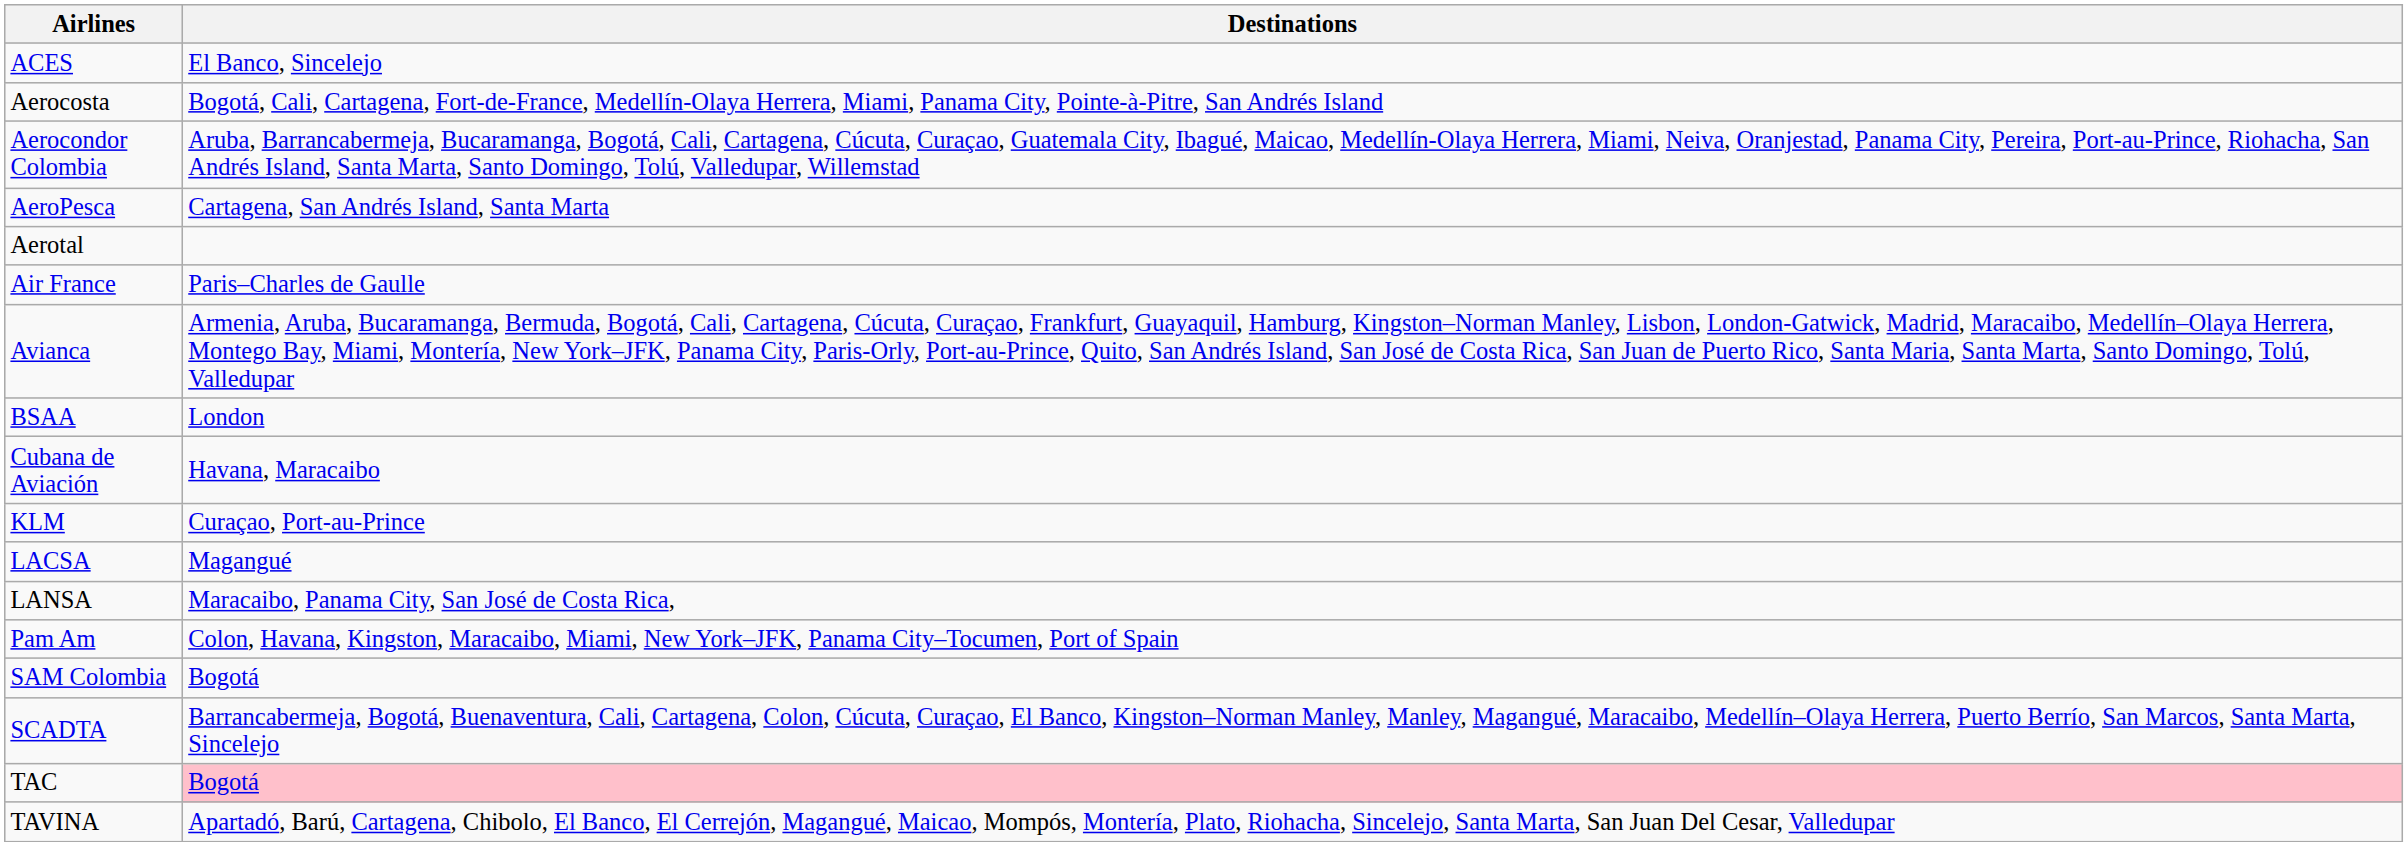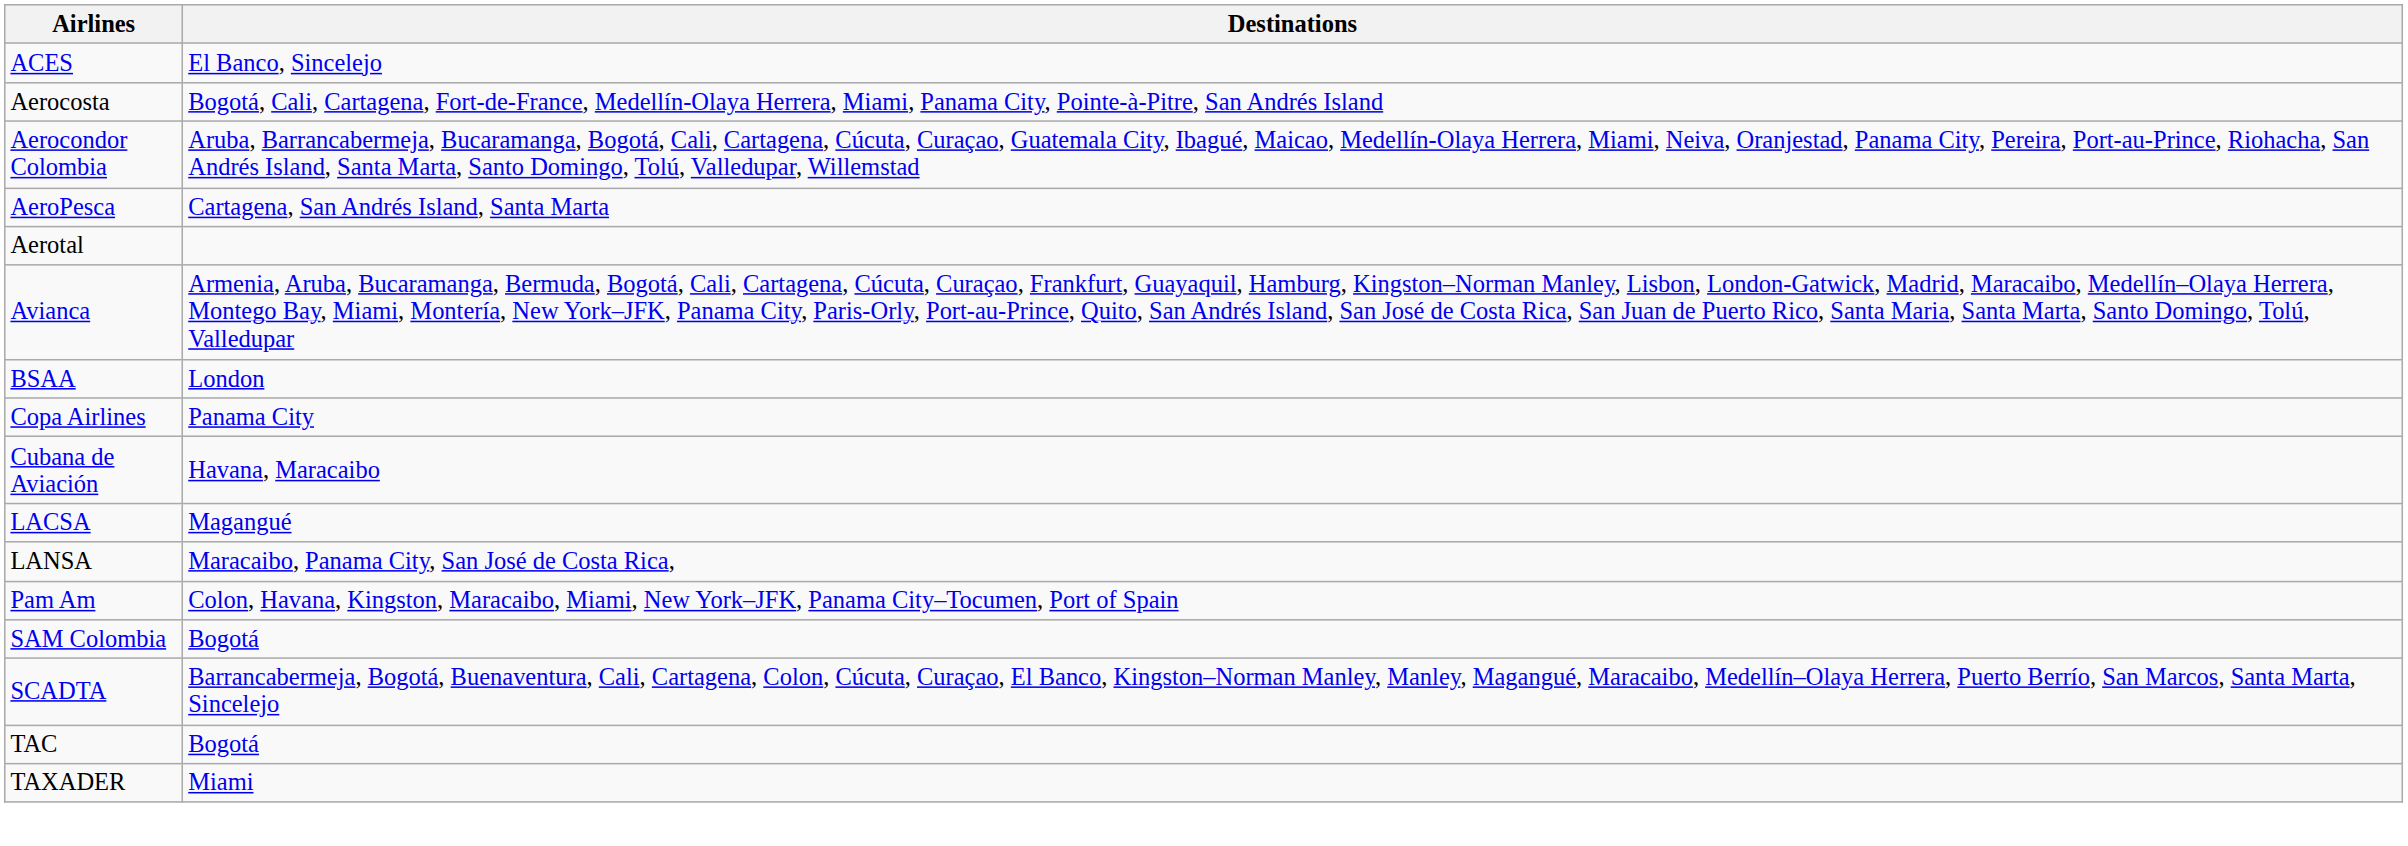 <table class="wikitable sortable mw-collapsible">
 <tr>
 <th>Airlines</th>
 <th>Destinations</th>
 </tr>
 <tr>
 <td><a href='#'>ACES</a></td>
 <td><a href='#'>El Banco</a>, <a href='#'>Sincelejo</a></td>
 </tr>
 <tr>
 <td>Aerocosta</td>
 <td><a href='#'>Bogotá</a>, <a href='#'>Cali</a>, <a href='#'>Cartagena</a>, <a href='#'>Fort-de-France</a>, <a href='#'>Medellín-Olaya Herrera</a>, <a href='#'>Miami</a>, <a href='#'>Panama City</a>, <a href='#'>Pointe-à-Pitre</a>, <a href='#'>San Andrés Island</a></td>
 </tr>
 <tr>
 <td><a href='#'>Aerocondor Colombia</a></td>
 <td><a href='#'>Aruba</a>, <a href='#'>Barrancabermeja</a>, <a href='#'>Bucaramanga</a>, <a href='#'>Bogotá</a>, <a href='#'>Cali</a>, <a href='#'>Cartagena</a>, <a href='#'>Cúcuta</a>, <a href='#'>Curaçao</a>, <a href='#'>Guatemala City</a>, <a href='#'>Ibagué</a>, <a href='#'>Maicao</a>, <a href='#'>Medellín-Olaya Herrera</a>, <a href='#'>Miami</a>, <a href='#'>Neiva</a>, <a href='#'>Oranjestad</a>, <a href='#'>Panama City</a>, <a href='#'>Pereira</a>, <a href='#'>Port-au-Prince</a>, <a href='#'>Riohacha</a>, <a href='#'>San Andrés Island</a>, <a href='#'>Santa Marta</a>, <a href='#'>Santo Domingo</a>, <a href='#'>Tolú</a>, <a href='#'>Valledupar</a>, <a href='#'>Willemstad</a></td>
 </tr>
 <tr>
 <td><a href='#'>AeroPesca</a></td>
 <td><a href='#'>Cartagena</a>, <a href='#'>San Andrés Island</a>, <a href='#'>Santa Marta</a></td>
 </tr>
 <tr>
 <td>Aerotal</td>
 <td></td>
 </tr>
 <tr>
-<td><a href='#'>Air France</a></td>
-<td><a href='#'>Paris–Charles de Gaulle</a></td>
-</tr>
-<tr>
 <td><a href='#'>Avianca</a></td>
 <td><a href='#'>Armenia</a>, <a href='#'>Aruba</a>, <a href='#'>Bucaramanga</a>, <a href='#'>Bermuda</a>, <a href='#'>Bogotá</a>, <a href='#'>Cali</a>, <a href='#'>Cartagena</a>, <a href='#'>Cúcuta</a>, <a href='#'>Curaçao</a>, <a href='#'>Frankfurt</a>, <a href='#'>Guayaquil</a>, <a href='#'>Hamburg</a>, <a href='#'>Kingston–Norman Manley</a>, <a href='#'>Lisbon</a>, <a href='#'>London-Gatwick</a>, <a href='#'>Madrid</a>, <a href='#'>Maracaibo</a>, <a href='#'>Medellín–Olaya Herrera</a>, <a href='#'>Montego Bay</a>, <a href='#'>Miami</a>, <a href='#'>Montería</a>, <a href='#'>New York–JFK</a>, <a href='#'>Panama City</a>, <a href='#'>Paris-Orly</a>, <a href='#'>Port-au-Prince</a>, <a href='#'>Quito</a>, <a href='#'>San Andrés Island</a>, <a href='#'>San José de Costa Rica</a>, <a href='#'>San Juan de Puerto Rico</a>, <a href='#'>Santa Maria</a>, <a href='#'>Santa Marta</a>, <a href='#'>Santo Domingo</a>, <a href='#'>Tolú</a>, <a href='#'>Valledupar</a></td>
 </tr>
 <tr>
 <td><a href='#'>BSAA</a></td>
 <td><a href='#'>London</a></td>
 </tr>
 <tr>
+<td><a href='#'>Copa Airlines</a></td>
+<td><a href='#'>Panama City</a></td>
+</tr>
+<tr>
 <td><a href='#'>Cubana de Aviación</a></td>
 <td><a href='#'>Havana</a>, <a href='#'>Maracaibo</a></td>
-</tr>
-<tr>
-<td><a href='#'>KLM</a></td>
-<td><a href='#'>Curaçao</a>, <a href='#'>Port-au-Prince</a></td>
 </tr>
 <tr>
 <td><a href='#'>LACSA</a></td>
 <td><a href='#'>Magangué</a></td>
 </tr>
 <tr>
 <td>LANSA</td>
 <td><a href='#'>Maracaibo</a>, <a href='#'>Panama City</a>, <a href='#'>San José de Costa Rica</a>,</td>
 </tr>
 <tr>
 <td><a href='#'>Pam Am</a></td>
 <td><a href='#'>Colon</a>, <a href='#'>Havana</a>, <a href='#'>Kingston</a>, <a href='#'>Maracaibo</a>, <a href='#'>Miami</a>, <a href='#'>New York–JFK</a>, <a href='#'>Panama City–Tocumen</a>, <a href='#'>Port of Spain</a></td>
 </tr>
 <tr>
 <td><a href='#'>SAM Colombia</a></td>
 <td><a href='#'>Bogotá</a></td>
 </tr>
 <tr>
 <td><a href='#'>SCADTA</a></td>
 <td><a href='#'>Barrancabermeja</a>, <a href='#'>Bogotá</a>, <a href='#'>Buenaventura</a>, <a href='#'>Cali</a>, <a href='#'>Cartagena</a>, <a href='#'>Colon</a>, <a href='#'>Cúcuta</a>, <a href='#'>Curaçao</a>, <a href='#'>El Banco</a>, <a href='#'>Kingston–Norman Manley</a>, <a href='#'>Manley</a>, <a href='#'>Magangué</a>, <a href='#'>Maracaibo</a>, <a href='#'>Medellín–Olaya Herrera</a>, <a href='#'>Puerto Berrío</a>, <a href='#'>San Marcos</a>, <a href='#'>Santa Marta</a>, <a href='#'>Sincelejo</a></td>
 </tr>
 <tr>
 <td>TAC</td>
-<td style="background: pink;"><a href='#'>Bogotá</a></td>
+<td><a href='#'>Bogotá</a></td>
 </tr>
 <tr>
-<td>TAVINA</td>
-<td><a href='#'>Apartadó</a>, Barú, <a href='#'>Cartagena</a>, Chibolo, <a href='#'>El Banco</a>, <a href='#'>El Cerrejón</a>, <a href='#'>Magangué</a>, <a href='#'>Maicao</a>, Mompós, <a href='#'>Montería</a>, <a href='#'>Plato</a>, <a href='#'>Riohacha</a>, <a href='#'>Sincelejo</a>, <a href='#'>Santa Marta</a>, San Juan Del Cesar, <a href='#'>Valledupar</a></td>
+<td>TAXADER</td>
+<td><a href='#'>Miami</a></td>
 </tr>
 </table>
